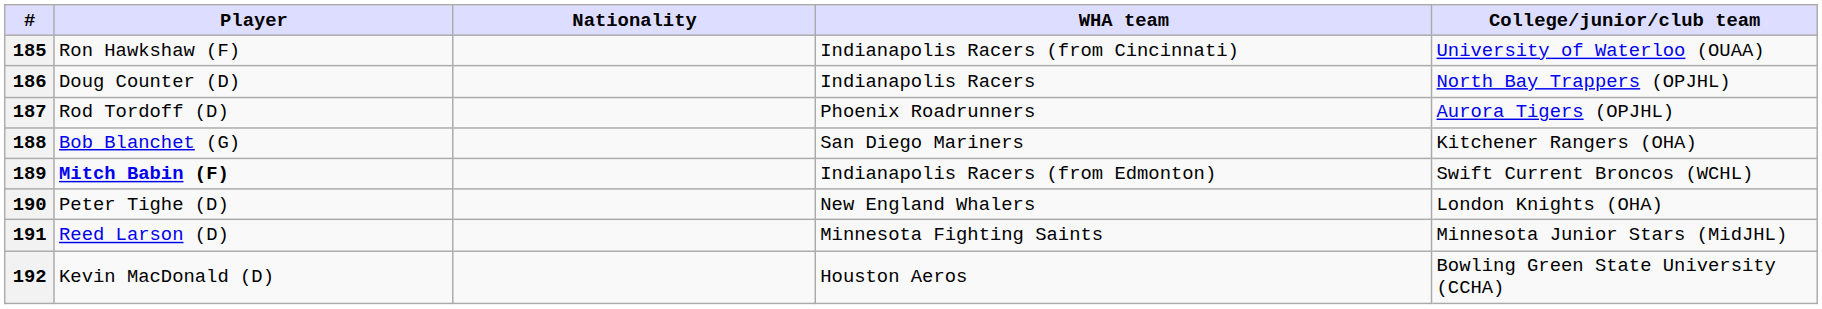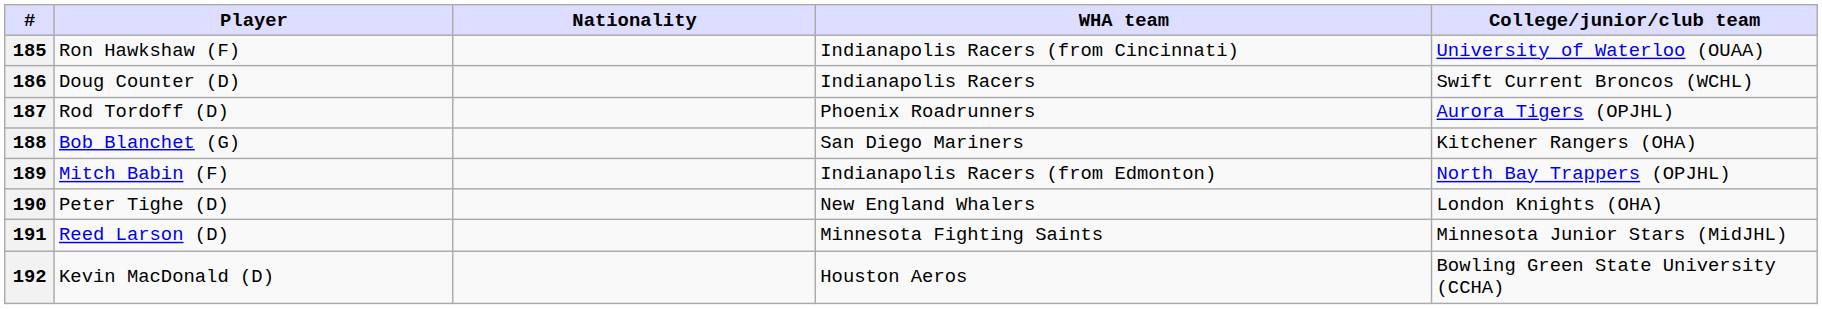 <table class="wikitable">
 <tr>
 <th style="background:#ddf; width:2.75%;">#</th>
 <th style="background:#ddf; width:22.0%;">Player</th>
 <th style="background:#ddf; width:20.0%;">Nationality</th>
 <th style="background:#ddf; width:34.0%;">WHA team</th>
 <th style="background:#ddf; width:100.0%;">College/junior/club team</th>
 </tr>
 <tr>
 <th>185</th>
 <td>Ron Hawkshaw (F)</td>
 <td></td>
 <td>Indianapolis Racers (from Cincinnati)</td>
 <td><a href='#'>University of Waterloo</a> (OUAA)</td>
 </tr>
 <tr>
 <th>186</th>
 <td>Doug Counter (D)</td>
 <td></td>
 <td>Indianapolis Racers</td>
-<td><a href='#'>North Bay Trappers</a> (OPJHL)</td>
+<td>Swift Current Broncos (WCHL)</td>
 </tr>
 <tr>
 <th>187</th>
 <td>Rod Tordoff (D)</td>
 <td></td>
 <td>Phoenix Roadrunners</td>
 <td><a href='#'>Aurora Tigers</a> (OPJHL)</td>
 </tr>
 <tr>
 <th>188</th>
 <td><a href='#'>Bob Blanchet</a> (G)</td>
 <td></td>
 <td>San Diego Mariners</td>
 <td>Kitchener Rangers (OHA)</td>
 </tr>
 <tr>
 <th>189</th>
-<td><strong><a href='#'>Mitch Babin</a> (F)</strong></td>
+<td><a href='#'>Mitch Babin</a> (F)</td>
 <td></td>
 <td>Indianapolis Racers (from Edmonton)</td>
-<td>Swift Current Broncos (WCHL)</td>
+<td><a href='#'>North Bay Trappers</a> (OPJHL)</td>
 </tr>
 <tr>
 <th>190</th>
 <td>Peter Tighe (D)</td>
 <td></td>
 <td>New England Whalers</td>
 <td>London Knights (OHA)</td>
 </tr>
 <tr>
 <th>191</th>
 <td><a href='#'>Reed Larson</a> (D)</td>
 <td></td>
 <td>Minnesota Fighting Saints</td>
 <td>Minnesota Junior Stars (MidJHL)</td>
 </tr>
 <tr>
 <th>192</th>
 <td>Kevin MacDonald (D)</td>
 <td></td>
 <td>Houston Aeros</td>
 <td>Bowling Green State University (CCHA)</td>
 </tr>
 </table>
